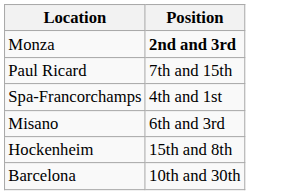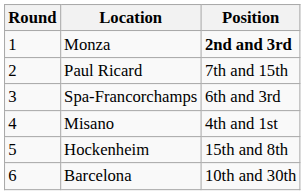 <table class="wikitable">
 <tr>
+<th>Round</th>
 <th>Location</th>
 <th>Position</th>
 </tr>
 <tr>
+<td>1</td>
 <td>Monza</td>
 <td><strong>2nd and 3rd</strong></td>
 </tr>
 <tr>
+<td>2</td>
 <td>Paul Ricard</td>
 <td>7th and 15th </td>
 </tr>
 <tr>
+<td>3</td>
 <td>Spa-Francorchamps</td>
+<td>6th and 3rd </td>
+</tr>
+<tr>
+<td>4</td>
+<td>Misano</td>
 <td>4th and 1st </td>
 </tr>
 <tr>
-<td>Misano</td>
-<td>6th and 3rd </td>
-</tr>
-<tr>
+<td>5</td>
 <td>Hockenheim</td>
 <td>15th and 8th </td>
 </tr>
 <tr>
+<td>6</td>
 <td>Barcelona</td>
 <td>10th and 30th </td>
 </tr>
 </table>
